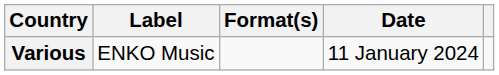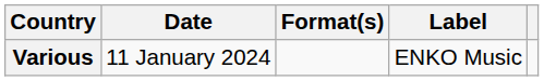 <table class="wikitable plainrowheaders">
 <tr>
 <th scope="col">Country</th>
+<th scope="col">Date</th>
+<th scope="col">Format(s)</th>
 <th scope="col">Label</th>
-<th scope="col">Format(s)</th>
-<th scope="col">Date</th>
 <th scope="col"></th>
 </tr>
 <tr>
 <th scope="row">Various</th>
+<td>11 January 2024</td>
+<td></td>
 <td>ENKO Music</td>
-<td></td>
-<td>11 January 2024</td>
 <td align="center"></td>
 </tr>
 </table>
